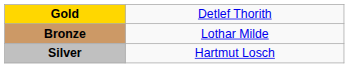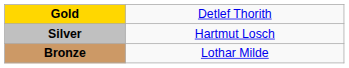 <table class="wikitable" style="text-align:center; " width="35%">
 <tr>
 <td bgcolor="gold"><strong>Gold</strong></td>
 <td><a href='#'>Detlef Thorith</a><br>  <small><em></em></small></td>
 </tr>
 <tr>
+<td bgcolor="silver"><strong>Silver</strong></td>
+<td><a href='#'>Hartmut Losch</a><br>  <small><em></em></small></td>
+</tr>
+<tr>
 <td bgcolor="CC9966"><strong>Bronze</strong></td>
 <td><a href='#'>Lothar Milde</a><br>  <small><em></em></small></td>
 </tr>
-<tr>
-<td bgcolor="silver"><strong>Silver</strong></td>
-<td><a href='#'>Hartmut Losch</a><br>  <small><em></em></small></td>
-</tr>
 </table>
